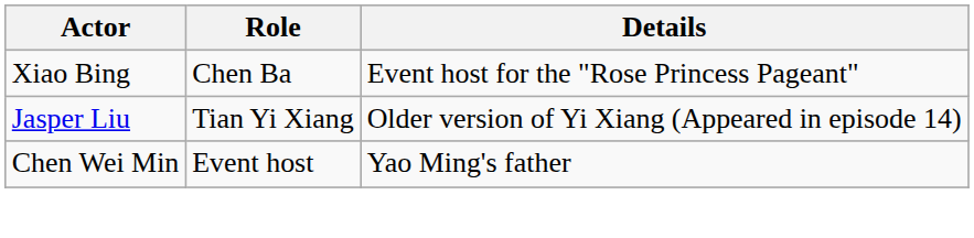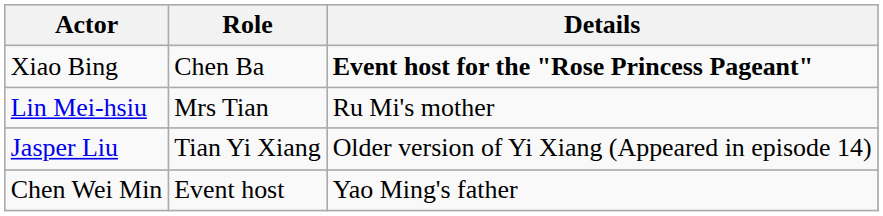 <table class="wikitable">
 <tr>
 <th>Actor</th>
 <th>Role</th>
 <th>Details</th>
 </tr>
 <tr>
 <td>Xiao Bing</td>
 <td>Chen Ba</td>
-<td>Event host for the "Rose Princess Pageant"</td>
+<td><strong>Event host for the "Rose Princess Pageant"</strong></td>
+</tr>
+<tr>
+<td><a href='#'>Lin Mei-hsiu</a></td>
+<td>Mrs Tian</td>
+<td>Ru Mi's mother</td>
 </tr>
 <tr>
 <td><a href='#'>Jasper Liu</a></td>
 <td>Tian Yi Xiang</td>
 <td>Older version of Yi Xiang (Appeared in episode 14)</td>
 </tr>
 <tr>
 <td>Chen Wei Min</td>
 <td>Event host</td>
 <td>Yao Ming's father</td>
 </tr>
 </table>
